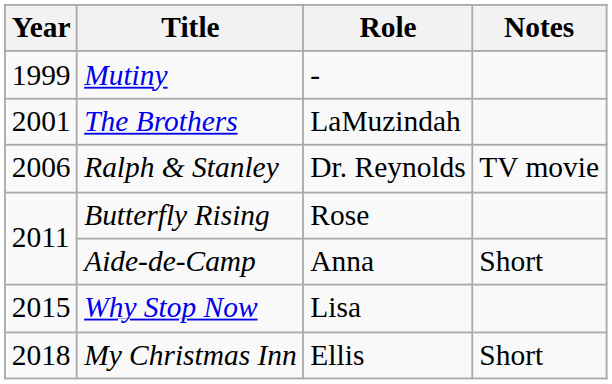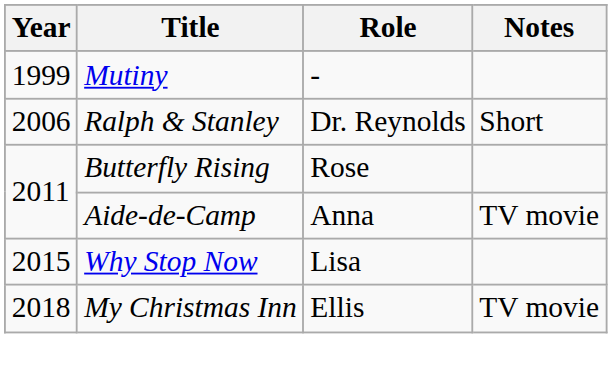 <table class="wikitable sortable">
 <tr>
 <th>Year</th>
 <th>Title</th>
 <th>Role</th>
 <th class="unsortable">Notes</th>
 </tr>
 <tr>
 <td>1999</td>
 <td><em><a href='#'>Mutiny</a></em></td>
 <td>-</td>
 <td></td>
 </tr>
 <tr>
-<td>2001</td>
-<td><em><a href='#'>The Brothers</a></em></td>
-<td>LaMuzindah</td>
-<td></td>
-</tr>
-<tr>
 <td>2006</td>
 <td><em>Ralph & Stanley</em></td>
 <td>Dr. Reynolds</td>
-<td>TV movie</td>
+<td>Short</td>
 </tr>
 <tr>
 <td rowspan=2>2011</td>
 <td><em>Butterfly Rising</em></td>
 <td>Rose</td>
 <td></td>
 </tr>
 <tr>
 <td><em>Aide-de-Camp</em></td>
 <td>Anna</td>
-<td>Short</td>
+<td>TV movie</td>
 </tr>
 <tr>
 <td>2015</td>
 <td><em><a href='#'>Why Stop Now</a></em></td>
 <td>Lisa</td>
 <td></td>
 </tr>
 <tr>
 <td>2018</td>
 <td><em>My Christmas Inn</em></td>
 <td>Ellis</td>
-<td>Short</td>
+<td>TV movie</td>
 </tr>
 </table>
